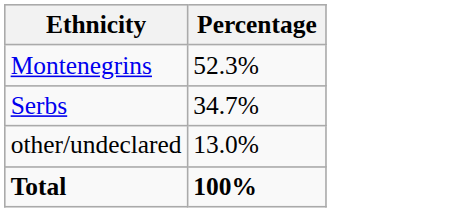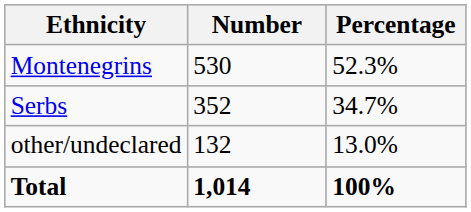 <table class="wikitable">
 <tr>
 <th width="100px">Ethnicity</th>
+<th width="80px">Number</th>
 <th width="80px">Percentage</th>
 </tr>
 <tr>
 <td><a href='#'>Montenegrins</a></td>
+<td>530</td>
 <td>52.3%</td>
 </tr>
 <tr>
 <td><a href='#'>Serbs</a></td>
+<td>352</td>
 <td>34.7%</td>
 </tr>
 <tr>
 <td>other/undeclared</td>
+<td>132</td>
 <td>13.0%</td>
 </tr>
 <tr>
 <td><strong>Total</strong></td>
+<td><strong>1,014</strong></td>
 <td><strong>100%</strong></td>
 </tr>
 </table>
